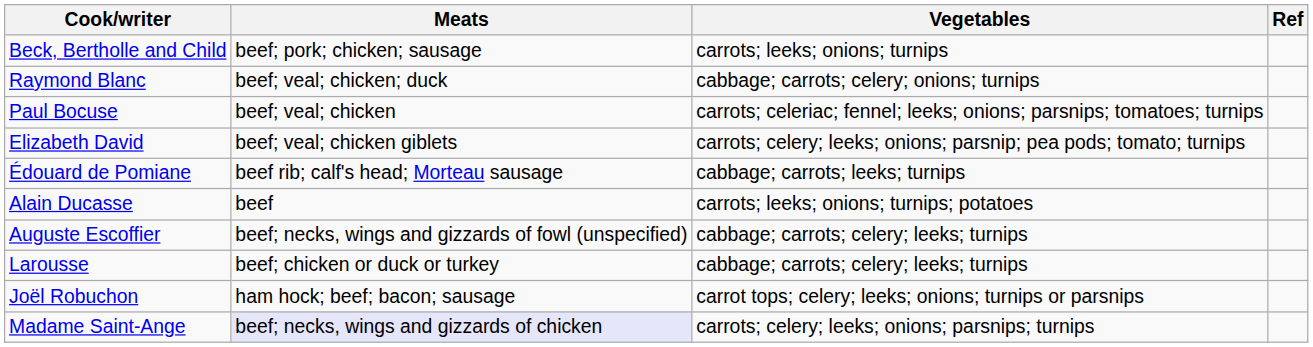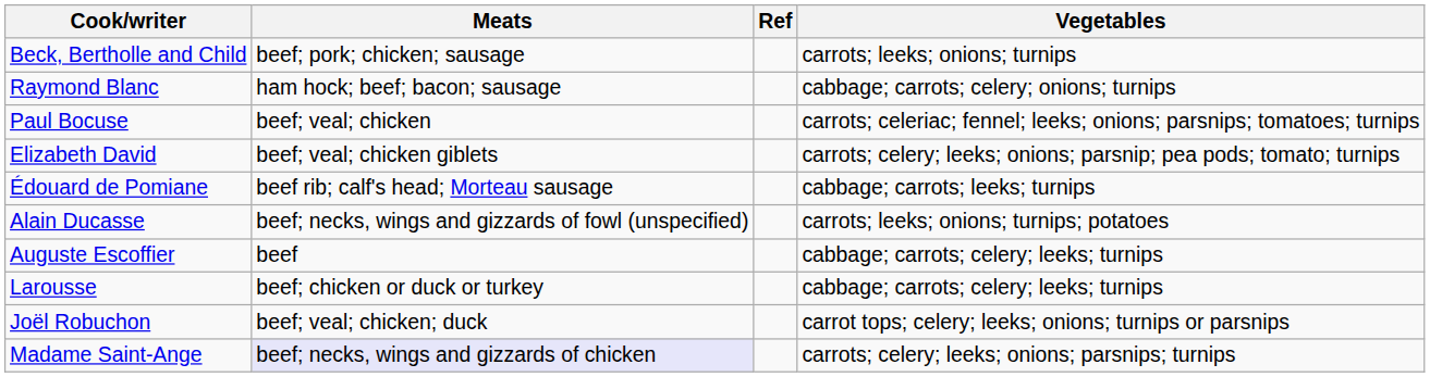 <table class="wikitable  plainrowheaders" style="text-align: left; margin-right: 0;">
 <tr>
 <th scope="col">Cook/writer</th>
 <th scope="col">Meats</th>
+<th scope="col">Ref</th>
 <th scope="col">Vegetables</th>
-<th scope="col">Ref</th>
 </tr>
 <tr>
 <td><a href='#'>Beck, Bertholle and Child</a></td>
 <td>beef; pork; chicken; sausage</td>
+<td></td>
 <td>carrots; leeks; onions; turnips</td>
-<td></td>
 </tr>
 <tr>
 <td><a href='#'>Raymond Blanc</a></td>
-<td>beef; veal; chicken; duck</td>
+<td>ham hock; beef; bacon; sausage</td>
+<td></td>
 <td>cabbage; carrots; celery; onions; turnips</td>
-<td></td>
 </tr>
 <tr>
 <td><a href='#'>Paul Bocuse</a></td>
 <td>beef; veal; chicken</td>
+<td></td>
 <td>carrots; celeriac; fennel; leeks; onions; parsnips; tomatoes; turnips</td>
-<td></td>
 </tr>
 <tr>
 <td><a href='#'>Elizabeth David</a></td>
 <td>beef; veal; chicken giblets</td>
+<td></td>
 <td>carrots; celery; leeks; onions; parsnip; pea pods; tomato; turnips</td>
-<td></td>
 </tr>
 <tr>
 <td><a href='#'>Édouard de Pomiane</a></td>
 <td>beef rib; calf's head; <a href='#'>Morteau</a> sausage</td>
+<td></td>
 <td>cabbage; carrots; leeks; turnips</td>
-<td></td>
 </tr>
 <tr>
 <td><a href='#'>Alain Ducasse</a></td>
-<td>beef</td>
+<td>beef; necks, wings and gizzards of fowl (unspecified)</td>
+<td></td>
 <td>carrots; leeks; onions; turnips; potatoes</td>
-<td></td>
 </tr>
 <tr>
 <td><a href='#'>Auguste Escoffier</a></td>
-<td>beef; necks, wings and gizzards of fowl (unspecified)</td>
+<td>beef</td>
+<td></td>
 <td>cabbage; carrots; celery; leeks; turnips</td>
-<td></td>
 </tr>
 <tr>
 <td><a href='#'>Larousse</a></td>
 <td>beef; chicken or duck or turkey</td>
+<td></td>
 <td>cabbage; carrots; celery; leeks; turnips</td>
-<td></td>
 </tr>
 <tr>
 <td><a href='#'>Joël Robuchon</a></td>
-<td>ham hock; beef; bacon; sausage</td>
+<td>beef; veal; chicken; duck</td>
+<td></td>
 <td>carrot tops; celery; leeks; onions; turnips or parsnips</td>
-<td></td>
 </tr>
 <tr>
 <td><a href='#'>Madame Saint-Ange</a></td>
 <td style="background: lavender;">beef; necks, wings and gizzards of chicken</td>
+<td></td>
 <td>carrots; celery; leeks; onions; parsnips; turnips</td>
-<td></td>
 </tr>
 </table>
